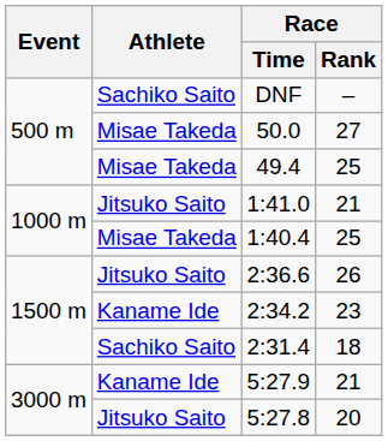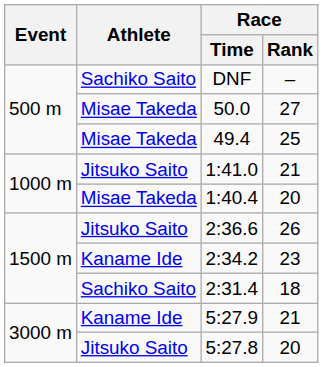 <table class="wikitable" border="1" style="font-size:90%">
 <tr>
 <th rowspan=2>Event</th>
 <th rowspan=2>Athlete</th>
 <th colspan=2>Race</th>
 </tr>
 <tr>
 <th>Time</th>
 <th>Rank</th>
 </tr>
 <tr>
 <td rowspan=3>500 m</td>
 <td><a href='#'>Sachiko Saito</a></td>
 <td align=center>DNF</td>
 <td align=center>–</td>
 </tr>
 <tr>
 <td><a href='#'>Misae Takeda</a></td>
 <td align=center>50.0</td>
 <td align=center>27</td>
 </tr>
 <tr>
 <td><a href='#'>Misae Takeda</a></td>
 <td align=center>49.4</td>
 <td align=center>25</td>
 </tr>
 <tr>
 <td rowspan=2>1000 m</td>
 <td><a href='#'>Jitsuko Saito</a></td>
 <td align=center>1:41.0</td>
 <td align=center>21</td>
 </tr>
 <tr>
 <td><a href='#'>Misae Takeda</a></td>
 <td align=center>1:40.4</td>
-<td align=center>25</td>
+<td align=center>20</td>
 </tr>
 <tr>
 <td rowspan=3>1500 m</td>
 <td><a href='#'>Jitsuko Saito</a></td>
 <td align=center>2:36.6</td>
 <td align=center>26</td>
 </tr>
 <tr>
 <td><a href='#'>Kaname Ide</a></td>
 <td align=center>2:34.2</td>
 <td align=center>23</td>
 </tr>
 <tr>
 <td><a href='#'>Sachiko Saito</a></td>
 <td align=center>2:31.4</td>
 <td align=center>18</td>
 </tr>
 <tr>
 <td rowspan=2>3000 m</td>
 <td><a href='#'>Kaname Ide</a></td>
 <td align=center>5:27.9</td>
 <td align=center>21</td>
 </tr>
 <tr>
 <td><a href='#'>Jitsuko Saito</a></td>
 <td align=center>5:27.8</td>
 <td align=center>20</td>
 </tr>
 </table>
